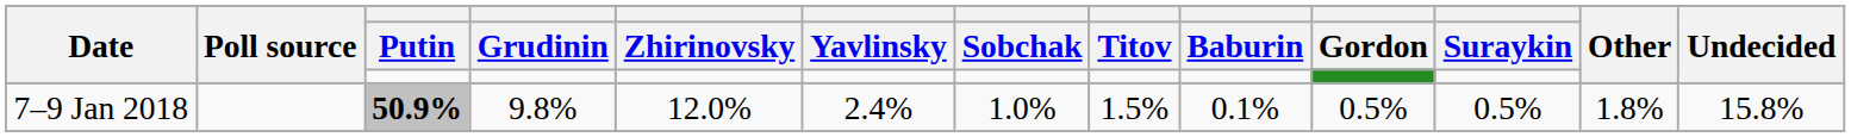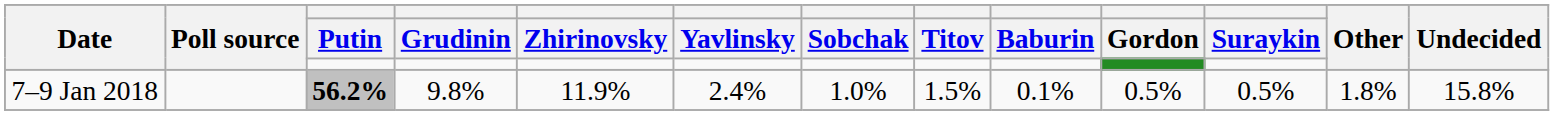 <table class="wikitable" style="text-align:center; font-size:90%; line-height:14px">
 <tr>
 <th rowspan=3>Date</th>
 <th rowspan=3>Poll source</th>
 <th></th>
 <th></th>
 <th></th>
 <th></th>
 <th></th>
 <th></th>
 <th></th>
 <th></th>
 <th></th>
 <th rowspan=3>Other</th>
 <th rowspan=3>Undecided</th>
 </tr>
 <tr>
 <th><a href='#'>Putin</a></th>
 <th><a href='#'>Grudinin</a></th>
 <th><a href='#'>Zhirinovsky</a></th>
 <th><a href='#'>Yavlinsky</a></th>
 <th><a href='#'>Sobchak</a></th>
 <th><a href='#'>Titov</a></th>
 <th><a href='#'>Baburin</a></th>
 <th>Gordon</th>
 <th><a href='#'>Suraykin</a></th>
 </tr>
 <tr>
 <td bgcolor=></td>
 <td bgcolor=></td>
 <td bgcolor=></td>
 <td bgcolor=></td>
 <td bgcolor=></td>
 <td bgcolor=></td>
 <td bgcolor=></td>
 <td bgcolor=#228B22></td>
 <td bgcolor=></td>
 </tr>
 <tr>
 <td>7–9 Jan 2018</td>
 <td></td>
-<td style="background:#C0C0C0"><strong>50.9%</strong></td>
+<td style="background:#C0C0C0"><strong>56.2%</strong></td>
 <td>9.8%</td>
-<td>12.0%</td>
+<td>11.9%</td>
 <td>2.4%</td>
 <td>1.0%</td>
 <td>1.5%</td>
 <td>0.1%</td>
 <td>0.5%</td>
 <td>0.5%</td>
 <td>1.8%</td>
 <td>15.8%</td>
 </tr>
 </table>
